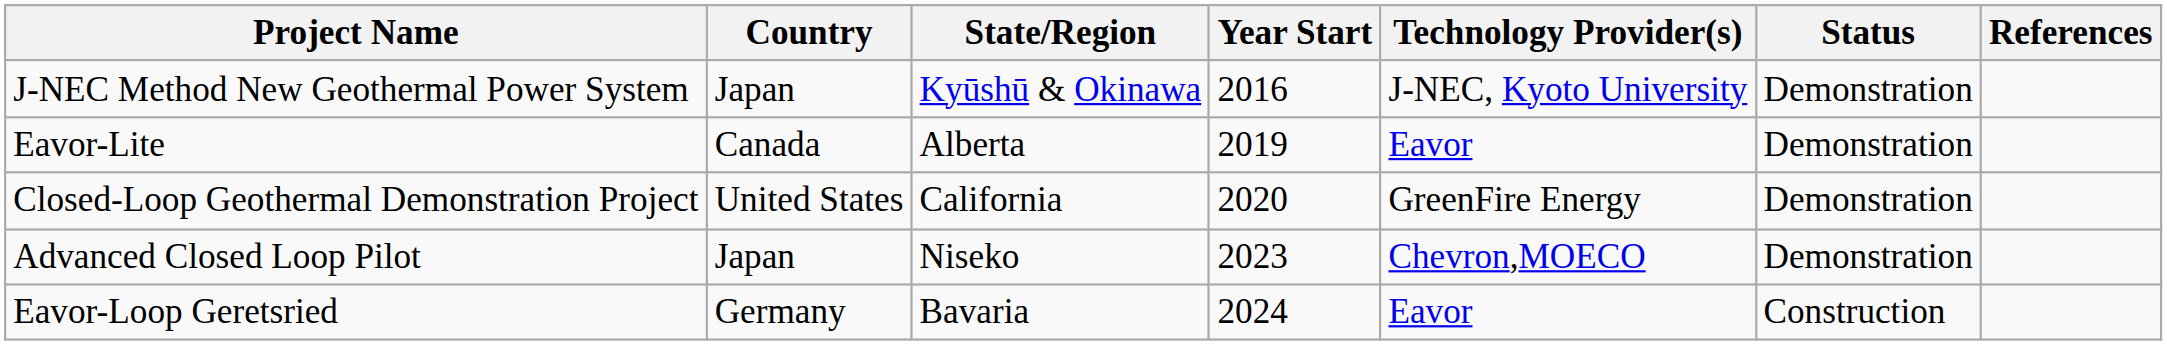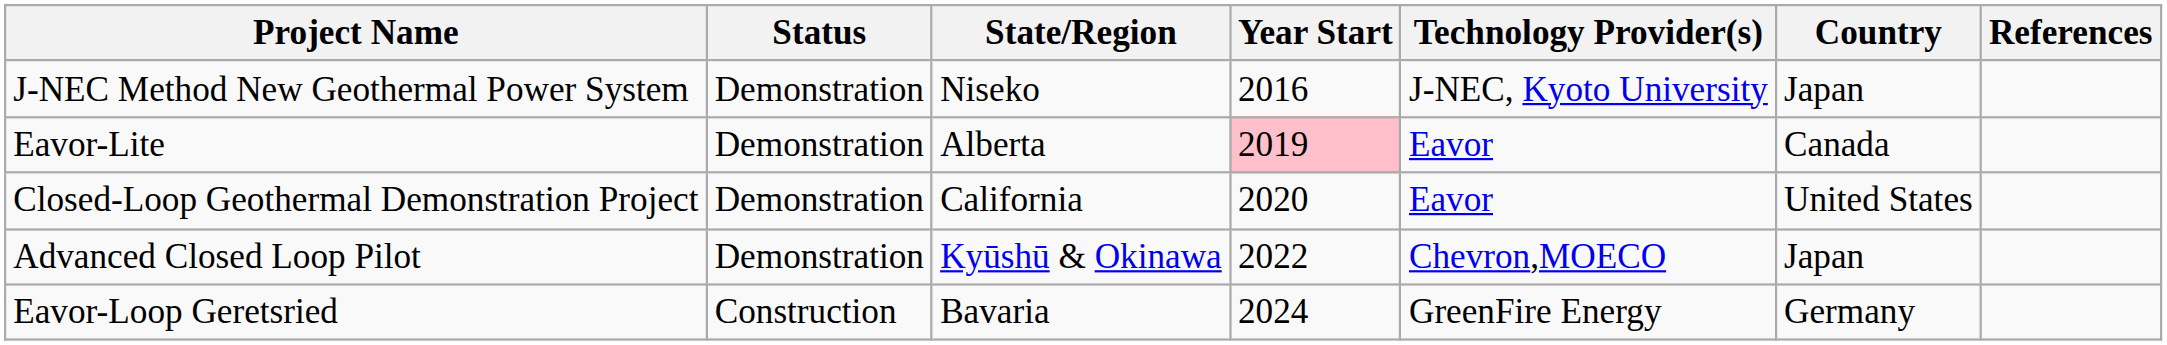 <table class="wikitable sortable">
 <tr>
 <th>Project Name</th>
-<th>Country</th>
+<th>Status</th>
 <th>State/Region</th>
 <th>Year Start</th>
 <th>Technology Provider(s)</th>
-<th>Status</th>
+<th>Country</th>
 <th>References</th>
 </tr>
 <tr>
 <td>J-NEC Method New Geothermal Power System</td>
-<td>Japan</td>
-<td><a href='#'>Kyūshū</a> & <a href='#'>Okinawa</a></td>
+<td>Demonstration</td>
+<td>Niseko</td>
 <td>2016</td>
 <td>J-NEC, <a href='#'>Kyoto University</a></td>
-<td>Demonstration</td>
+<td>Japan</td>
 <td></td>
 </tr>
 <tr>
 <td>Eavor-Lite</td>
+<td>Demonstration</td>
+<td>Alberta</td>
+<td style="background: pink;">2019</td>
+<td><a href='#'>Eavor</a></td>
 <td>Canada</td>
-<td>Alberta</td>
-<td>2019</td>
-<td><a href='#'>Eavor</a></td>
-<td>Demonstration</td>
 <td></td>
 </tr>
 <tr>
 <td>Closed-Loop Geothermal Demonstration Project</td>
-<td>United States</td>
+<td>Demonstration</td>
 <td>California</td>
 <td>2020</td>
-<td>GreenFire Energy</td>
-<td>Demonstration</td>
+<td><a href='#'>Eavor</a></td>
+<td>United States</td>
 <td></td>
 </tr>
 <tr>
 <td>Advanced Closed Loop Pilot</td>
+<td>Demonstration</td>
+<td><a href='#'>Kyūshū</a> & <a href='#'>Okinawa</a></td>
+<td>2022</td>
+<td><a href='#'>Chevron</a>,<a href='#'>MOECO</a></td>
 <td>Japan</td>
-<td>Niseko</td>
-<td>2023</td>
-<td><a href='#'>Chevron</a>,<a href='#'>MOECO</a></td>
-<td>Demonstration</td>
 <td></td>
 </tr>
 <tr>
 <td>Eavor-Loop Geretsried</td>
-<td>Germany</td>
+<td>Construction</td>
 <td>Bavaria</td>
 <td>2024</td>
-<td><a href='#'>Eavor</a></td>
-<td>Construction</td>
+<td>GreenFire Energy</td>
+<td>Germany</td>
 <td></td>
 </tr>
 </table>
